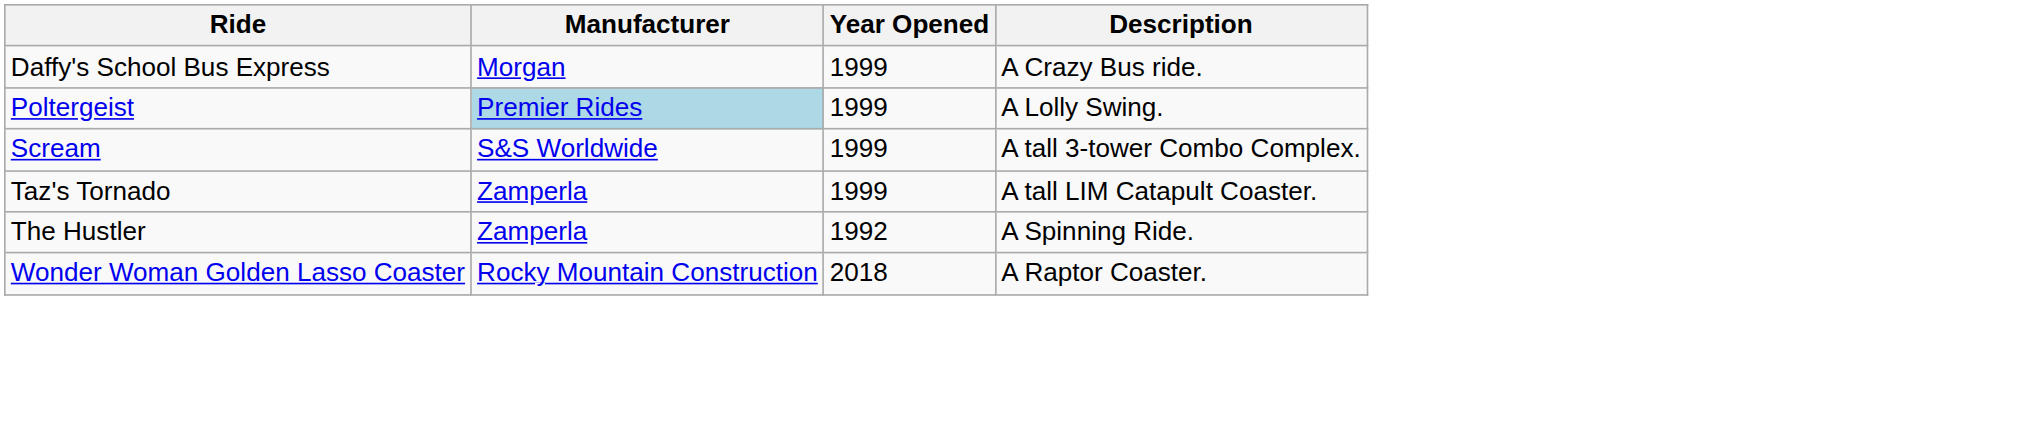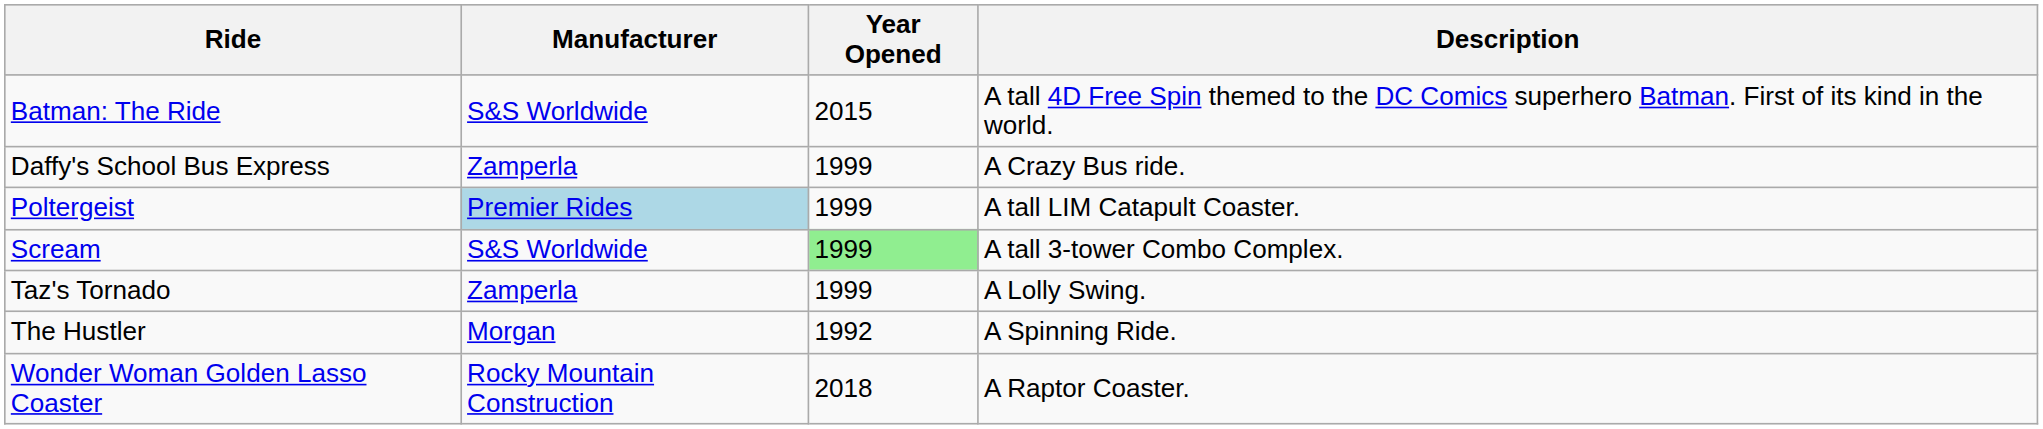 <table class=wikitable>
 <tr>
 <th>Ride</th>
 <th>Manufacturer</th>
 <th>Year Opened</th>
 <th>Description</th>
 </tr>
 <tr>
+<td><a href='#'>Batman: The Ride</a></td>
+<td><a href='#'>S&S Worldwide</a></td>
+<td>2015</td>
+<td>A  tall <a href='#'>4D Free Spin</a> themed to the <a href='#'>DC Comics</a> superhero <a href='#'>Batman</a>. First of its kind in the world.</td>
+</tr>
+<tr>
 <td>Daffy's School Bus Express</td>
-<td><a href='#'>Morgan</a></td>
+<td><a href='#'>Zamperla</a></td>
 <td>1999</td>
 <td>A Crazy Bus ride.</td>
 </tr>
 <tr>
 <td><a href='#'>Poltergeist</a></td>
 <td style="background: lightblue;"><a href='#'>Premier Rides</a></td>
 <td>1999</td>
-<td>A Lolly Swing.</td>
+<td>A  tall LIM Catapult Coaster.</td>
 </tr>
 <tr>
 <td><a href='#'>Scream</a></td>
 <td><a href='#'>S&S Worldwide</a></td>
-<td>1999</td>
+<td style="background: lightgreen;">1999</td>
 <td>A  tall 3-tower Combo Complex.</td>
 </tr>
 <tr>
 <td>Taz's Tornado</td>
 <td><a href='#'>Zamperla</a></td>
 <td>1999</td>
-<td>A  tall LIM Catapult Coaster.</td>
+<td>A Lolly Swing.</td>
 </tr>
 <tr>
 <td>The Hustler</td>
-<td><a href='#'>Zamperla</a></td>
+<td><a href='#'>Morgan</a></td>
 <td>1992</td>
 <td>A Spinning Ride.</td>
 </tr>
 <tr>
 <td><a href='#'>Wonder Woman Golden Lasso Coaster</a></td>
 <td><a href='#'>Rocky Mountain Construction</a></td>
 <td>2018</td>
 <td>A Raptor Coaster.</td>
 </tr>
 </table>
